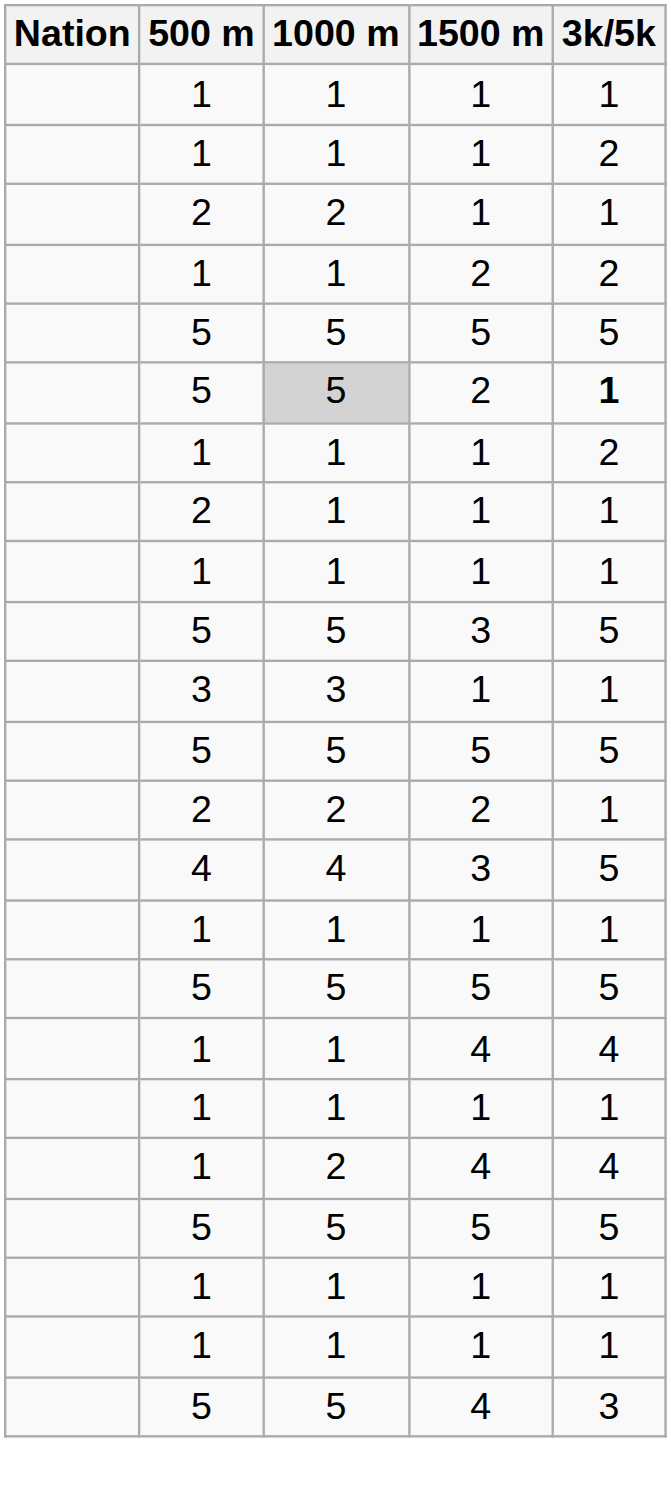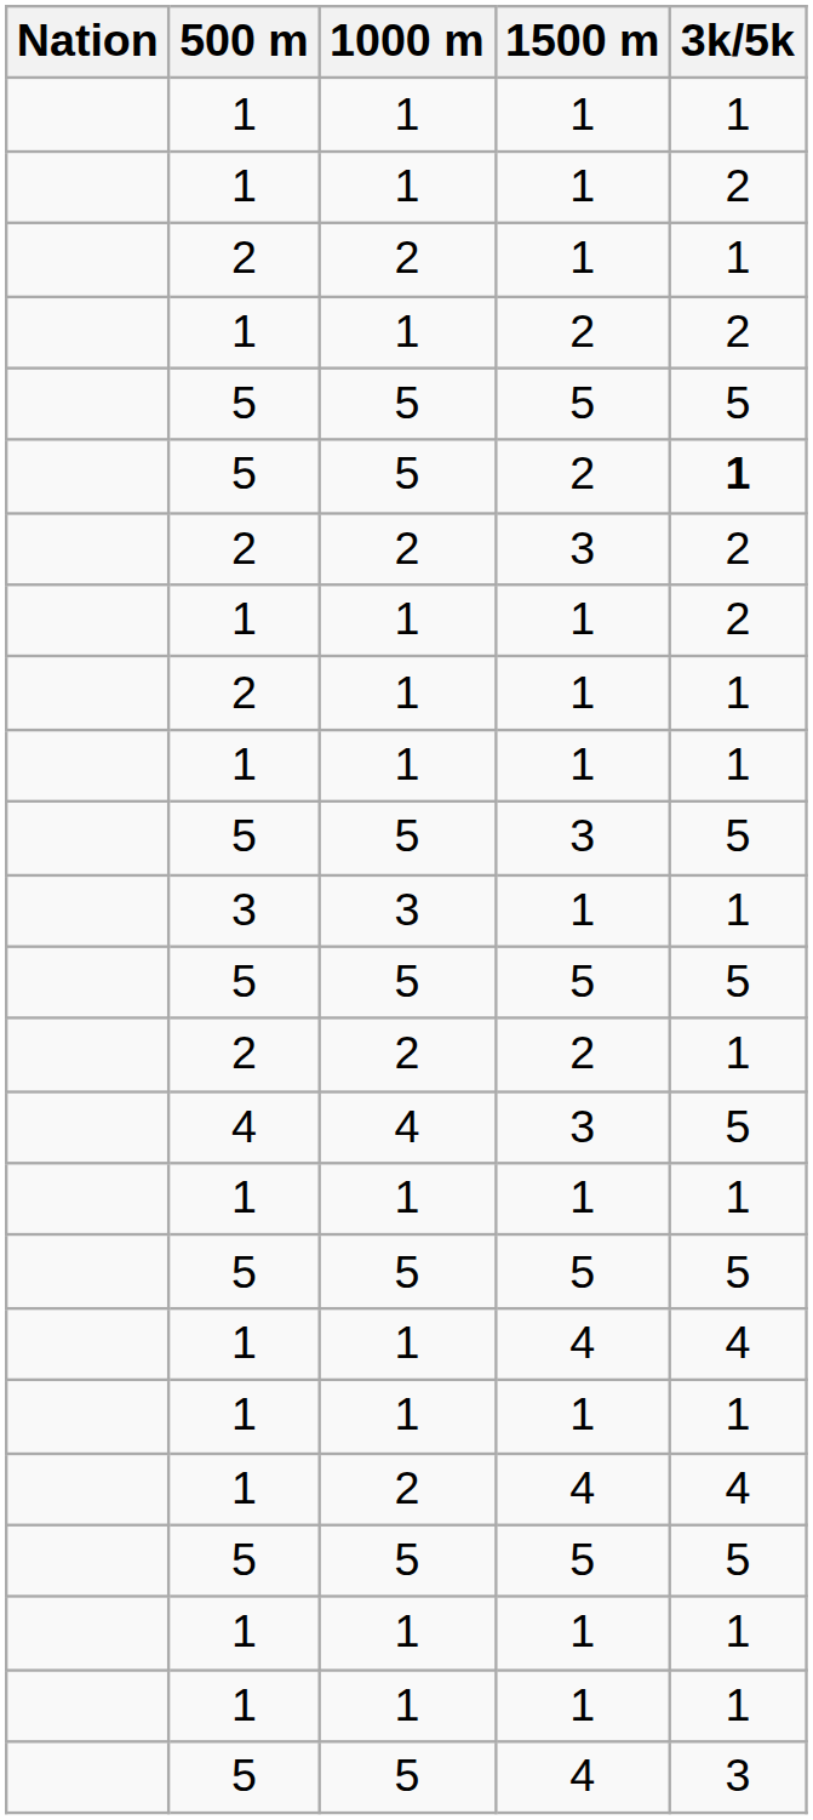 <table class="wikitable" border="1" style="text-align:center">
 <tr>
 <th>Nation</th>
 <th>500 m</th>
 <th>1000 m</th>
 <th>1500 m</th>
 <th>3k/5k</th>
 </tr>
 <tr>
 <td align=left></td>
 <td>1</td>
 <td>1</td>
 <td>1</td>
 <td>1</td>
 </tr>
 <tr>
 <td align=left></td>
 <td>1</td>
 <td>1</td>
 <td>1</td>
 <td>2</td>
 </tr>
 <tr>
 <td align=left></td>
 <td>2</td>
 <td>2</td>
 <td>1</td>
 <td>1</td>
 </tr>
 <tr>
 <td align=left></td>
 <td>1</td>
 <td>1</td>
 <td>2</td>
 <td>2</td>
 </tr>
 <tr>
 <td align=left></td>
 <td>5</td>
 <td>5</td>
 <td>5</td>
 <td>5</td>
 </tr>
 <tr>
 <td align=left></td>
 <td>5</td>
-<td style="background: lightgrey;">5</td>
+<td>5</td>
 <td>2</td>
 <td><strong>1</strong></td>
+</tr>
+<tr>
+<td align=left></td>
+<td>2</td>
+<td>2</td>
+<td>3</td>
+<td>2</td>
 </tr>
 <tr>
 <td align=left></td>
 <td>1</td>
 <td>1</td>
 <td>1</td>
 <td>2</td>
 </tr>
 <tr>
 <td align=left></td>
 <td>2</td>
 <td>1</td>
 <td>1</td>
 <td>1</td>
 </tr>
 <tr>
 <td align=left></td>
 <td>1</td>
 <td>1</td>
 <td>1</td>
 <td>1</td>
 </tr>
 <tr>
 <td align=left></td>
 <td>5</td>
 <td>5</td>
 <td>3</td>
 <td>5</td>
 </tr>
 <tr>
 <td align=left></td>
 <td>3</td>
 <td>3</td>
 <td>1</td>
 <td>1</td>
 </tr>
 <tr>
 <td align=left></td>
 <td>5</td>
 <td>5</td>
 <td>5</td>
 <td>5</td>
 </tr>
 <tr>
 <td align=left></td>
 <td>2</td>
 <td>2</td>
 <td>2</td>
 <td>1</td>
 </tr>
 <tr>
 <td align=left></td>
 <td>4</td>
 <td>4</td>
 <td>3</td>
 <td>5</td>
 </tr>
 <tr>
 <td align=left></td>
 <td>1</td>
 <td>1</td>
 <td>1</td>
 <td>1</td>
 </tr>
 <tr>
 <td align=left></td>
 <td>5</td>
 <td>5</td>
 <td>5</td>
 <td>5</td>
 </tr>
 <tr>
 <td align=left></td>
 <td>1</td>
 <td>1</td>
 <td>4</td>
 <td>4</td>
 </tr>
 <tr>
 <td align=left></td>
 <td>1</td>
 <td>1</td>
 <td>1</td>
 <td>1</td>
 </tr>
 <tr>
 <td align=left></td>
 <td>1</td>
 <td>2</td>
 <td>4</td>
 <td>4</td>
 </tr>
 <tr>
 <td align=left></td>
 <td>5</td>
 <td>5</td>
 <td>5</td>
 <td>5</td>
 </tr>
 <tr>
 <td align=left></td>
 <td>1</td>
 <td>1</td>
 <td>1</td>
 <td>1</td>
 </tr>
 <tr>
 <td align=left></td>
 <td>1</td>
 <td>1</td>
 <td>1</td>
 <td>1</td>
 </tr>
 <tr>
 <td align=left></td>
 <td>5</td>
 <td>5</td>
 <td>4</td>
 <td>3</td>
 </tr>
 </table>
